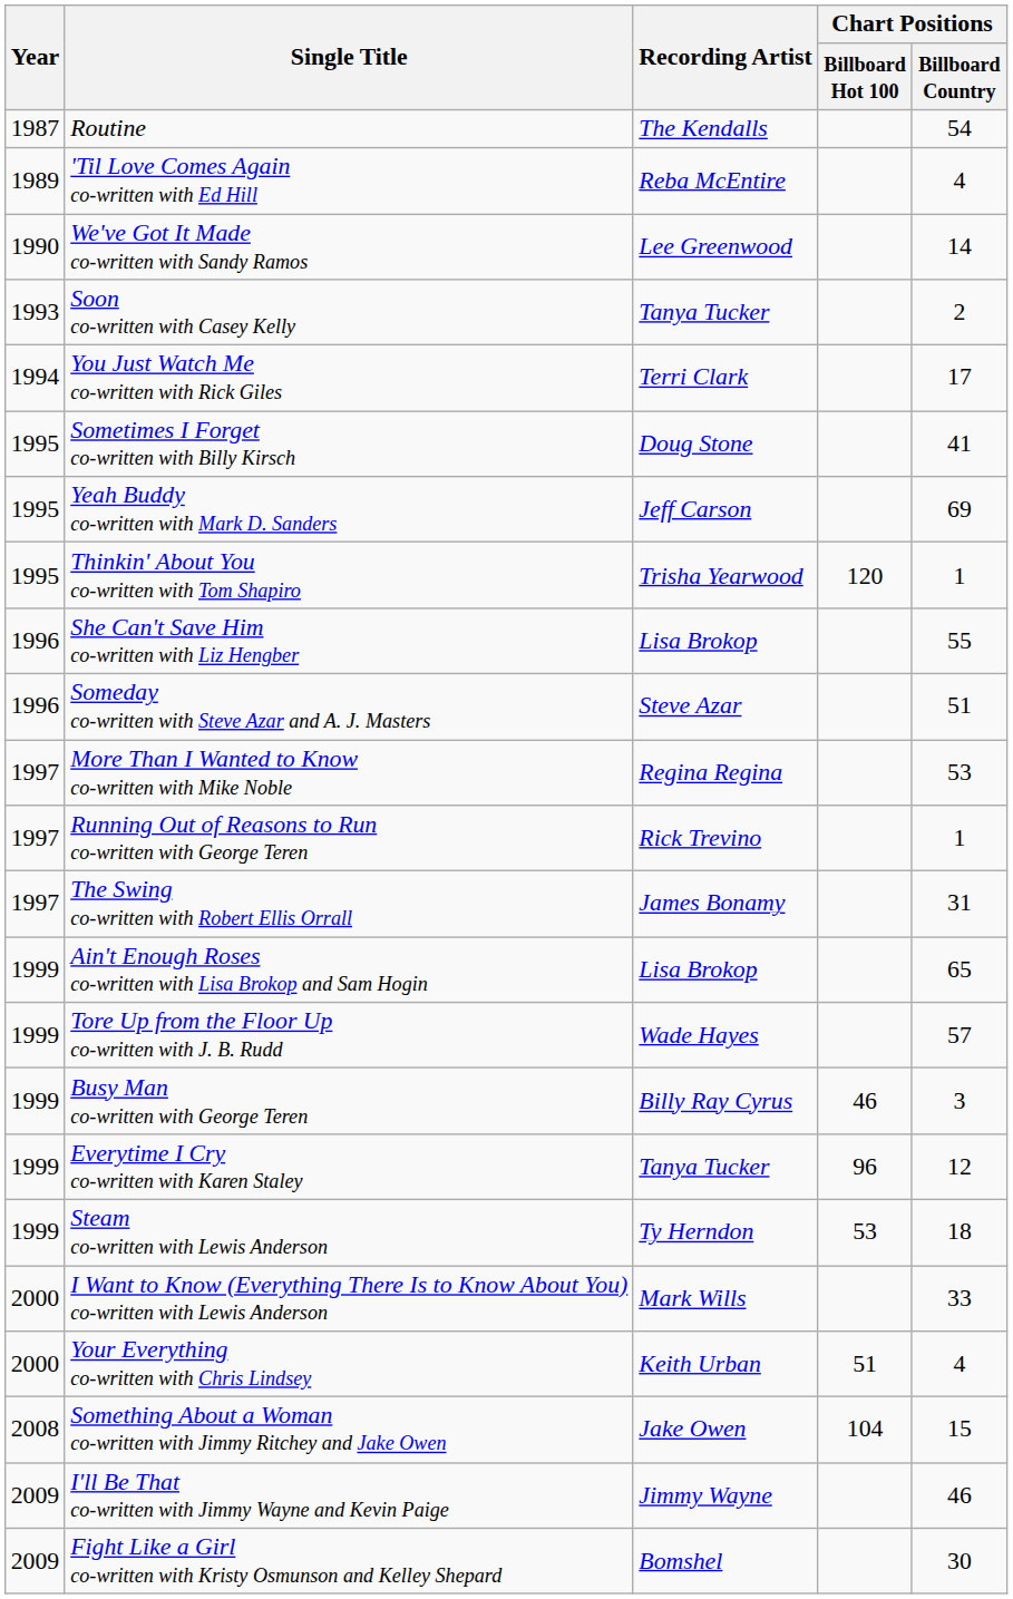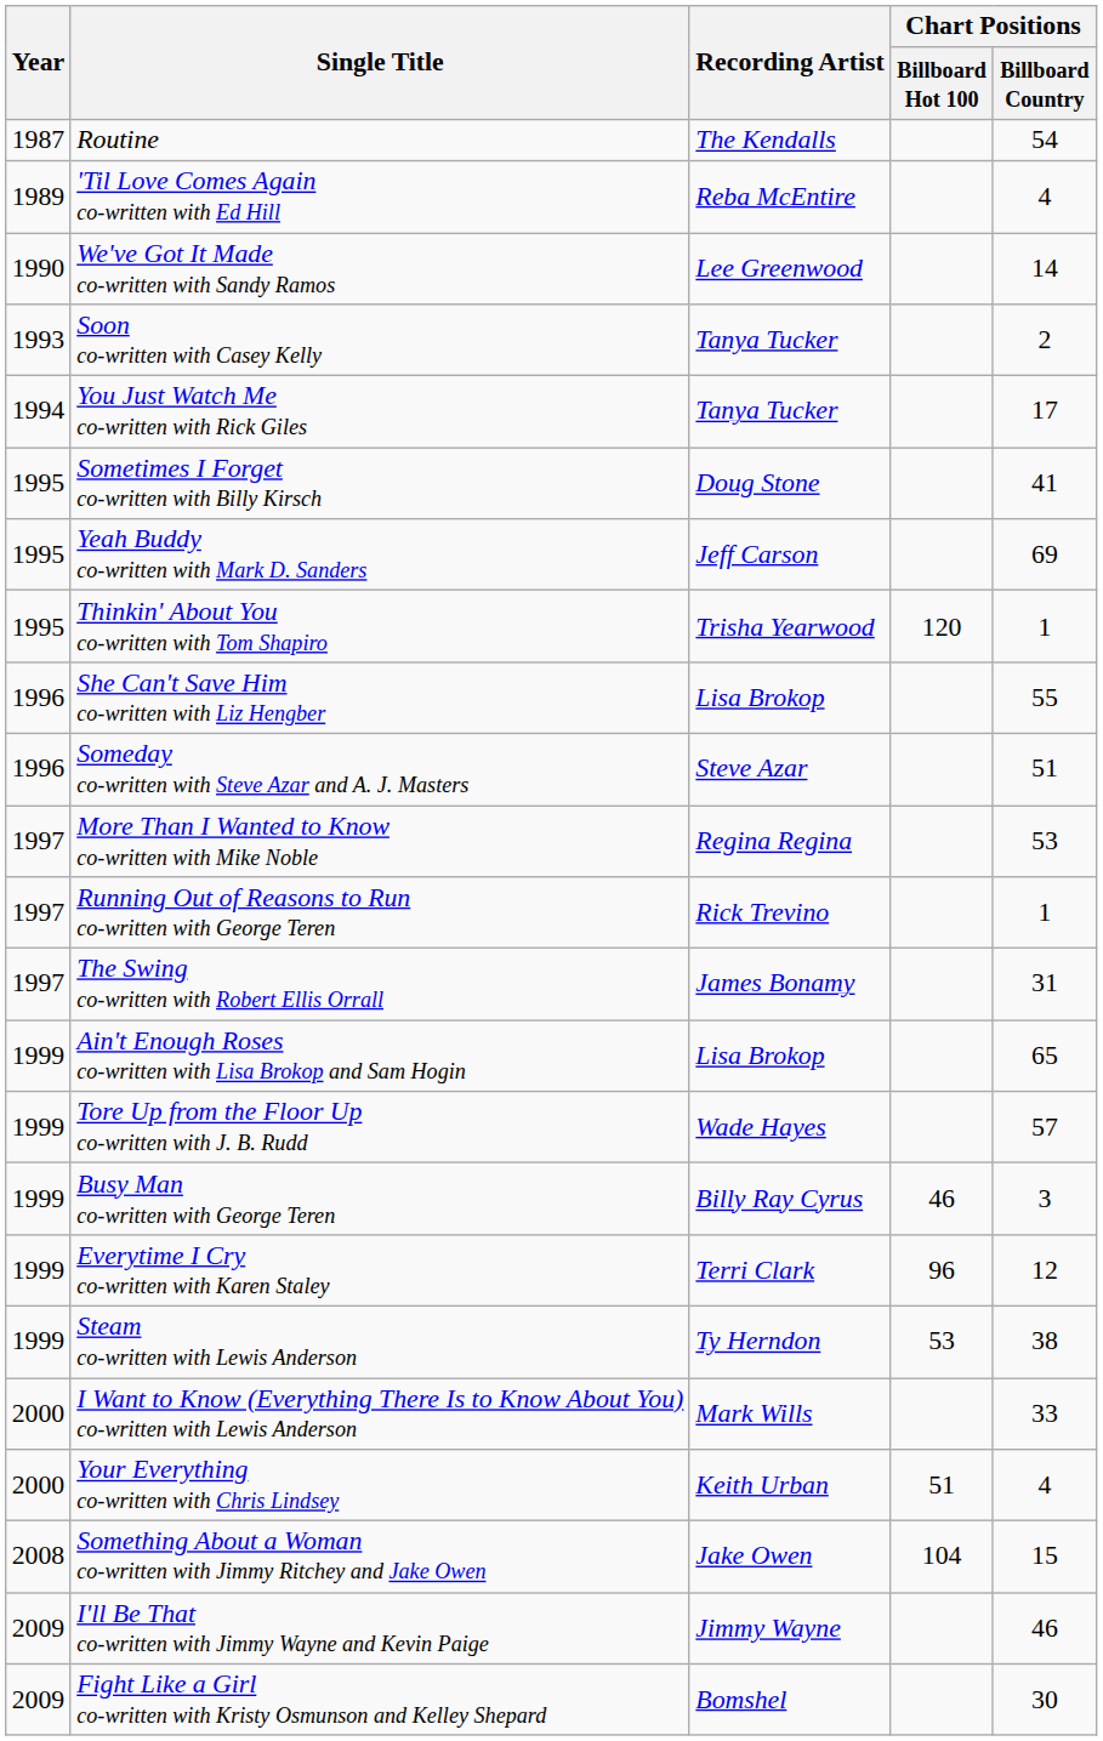 <table class="wikitable">
 <tr>
 <th rowspan="2">Year</th>
 <th rowspan="2">Single Title</th>
 <th rowspan="2">Recording Artist</th>
 <th colspan="6">Chart Positions</th>
 </tr>
 <tr>
 <th width="55"><small>Billboard Hot 100</small></th>
 <th width="55"><small>Billboard Country</small></th>
 </tr>
 <tr>
 <td>1987</td>
 <td><em>Routine</em> <br> <small></small></td>
 <td><em><a href='#'>The Kendalls</a></em></td>
 <td></td>
 <td align="center">54</td>
 </tr>
 <tr>
 <td>1989</td>
 <td><em><a href='#'>'Til Love Comes Again</a></em> <br> <small><em>co-written with <a href='#'>Ed Hill</a></em></small></td>
 <td><em><a href='#'>Reba McEntire</a></em></td>
 <td></td>
 <td align="center">4</td>
 </tr>
 <tr>
 <td>1990</td>
 <td><em><a href='#'>We've Got It Made</a></em> <br> <small><em>co-written with Sandy Ramos</em></small></td>
 <td><em><a href='#'>Lee Greenwood</a></em></td>
 <td></td>
 <td align="center">14</td>
 </tr>
 <tr>
 <td>1993</td>
 <td><em><a href='#'>Soon</a></em> <br> <small><em>co-written with Casey Kelly</em></small></td>
 <td><em><a href='#'>Tanya Tucker</a></em></td>
 <td></td>
 <td align="center">2</td>
 </tr>
 <tr>
 <td>1994</td>
 <td><em><a href='#'>You Just Watch Me</a></em> <br> <small><em>co-written with Rick Giles</em></small></td>
-<td><em><a href='#'>Terri Clark</a></em></td>
+<td><em><a href='#'>Tanya Tucker</a></em></td>
 <td></td>
 <td align="center">17</td>
 </tr>
 <tr>
 <td>1995</td>
 <td><em><a href='#'>Sometimes I Forget</a></em> <br> <small><em>co-written with Billy Kirsch</em></small></td>
 <td><em><a href='#'>Doug Stone</a></em></td>
 <td></td>
 <td align="center">41</td>
 </tr>
 <tr>
 <td>1995</td>
 <td><em><a href='#'>Yeah Buddy</a></em>  <br> <small><em>co-written with <a href='#'>Mark D. Sanders</a></em></small></td>
 <td><em><a href='#'>Jeff Carson</a></em></td>
 <td></td>
 <td align="center">69</td>
 </tr>
 <tr>
 <td>1995</td>
 <td><em><a href='#'>Thinkin' About You</a></em>  <br> <small><em>co-written with <a href='#'>Tom Shapiro</a></em></small></td>
 <td><em><a href='#'>Trisha Yearwood</a></em></td>
 <td align="center">120</td>
 <td align="center">1</td>
 </tr>
 <tr>
 <td>1996</td>
 <td><em><a href='#'>She Can't Save Him</a></em> <br> <small><em>co-written with <a href='#'>Liz Hengber</a></em></small></td>
 <td><em><a href='#'>Lisa Brokop</a></em></td>
 <td></td>
 <td align="center">55</td>
 </tr>
 <tr>
 <td>1996</td>
 <td><em><a href='#'>Someday</a></em> <br> <small><em>co-written with <a href='#'>Steve Azar</a> and A. J. Masters</em></small></td>
 <td><em><a href='#'>Steve Azar</a></em></td>
 <td></td>
 <td align="center">51</td>
 </tr>
 <tr>
 <td>1997</td>
 <td><em><a href='#'>More Than I Wanted to Know</a></em> <br> <small><em>co-written with Mike Noble</em></small></td>
 <td><em><a href='#'>Regina Regina</a></em></td>
 <td></td>
 <td align="center">53</td>
 </tr>
 <tr>
 <td>1997</td>
 <td><em><a href='#'>Running Out of Reasons to Run</a></em> <br> <small><em>co-written with George Teren</em></small></td>
 <td><em><a href='#'>Rick Trevino</a></em></td>
 <td></td>
 <td align="center">1</td>
 </tr>
 <tr>
 <td>1997</td>
 <td><em><a href='#'>The Swing</a></em> <br> <small><em>co-written with <a href='#'>Robert Ellis Orrall</a></em></small></td>
 <td><em><a href='#'>James Bonamy</a></em></td>
 <td></td>
 <td align="center">31</td>
 </tr>
 <tr>
 <td>1999</td>
 <td><em><a href='#'>Ain't Enough Roses</a></em> <br> <small><em>co-written with <a href='#'>Lisa Brokop</a> and Sam Hogin</em></small></td>
 <td><em><a href='#'>Lisa Brokop</a></em></td>
 <td></td>
 <td align="center">65</td>
 </tr>
 <tr>
 <td>1999</td>
 <td><em><a href='#'>Tore Up from the Floor Up</a></em> <br> <small><em>co-written with J. B. Rudd</em></small></td>
 <td><em><a href='#'>Wade Hayes</a></em></td>
 <td></td>
 <td align="center">57</td>
 </tr>
 <tr>
 <td>1999</td>
 <td><em><a href='#'>Busy Man</a></em> <br> <small><em>co-written with George Teren</em></small></td>
 <td><em><a href='#'>Billy Ray Cyrus</a></em></td>
 <td align="center">46</td>
 <td align="center">3</td>
 </tr>
 <tr>
 <td>1999</td>
 <td><em><a href='#'>Everytime I Cry</a></em> <br> <small><em>co-written with Karen Staley</em></small></td>
-<td><em><a href='#'>Tanya Tucker</a></em></td>
+<td><em><a href='#'>Terri Clark</a></em></td>
 <td align="center">96</td>
 <td align="center">12</td>
 </tr>
 <tr>
 <td>1999</td>
 <td><em><a href='#'>Steam</a></em>  <br> <small><em>co-written with Lewis Anderson</em></small></td>
 <td><em><a href='#'>Ty Herndon</a></em></td>
 <td align="center">53</td>
-<td align="center">18</td>
+<td align="center">38</td>
 </tr>
 <tr>
 <td>2000</td>
 <td><em><a href='#'>I Want to Know (Everything There Is to Know About You)</a></em>  <br> <small><em>co-written with Lewis Anderson</em></small></td>
 <td><em><a href='#'>Mark Wills</a></em></td>
 <td align="center"></td>
 <td align="center">33</td>
 </tr>
 <tr>
 <td>2000</td>
 <td><em><a href='#'>Your Everything</a></em> <br> <small><em>co-written with <a href='#'>Chris Lindsey</a></em></small></td>
 <td><em><a href='#'>Keith Urban</a></em></td>
 <td align="center">51</td>
 <td align="center">4</td>
 </tr>
 <tr>
 <td>2008</td>
 <td><em><a href='#'>Something About a Woman</a></em> <br> <small><em>co-written with Jimmy Ritchey and <a href='#'>Jake Owen</a></em></small></td>
 <td><em><a href='#'>Jake Owen</a></em></td>
 <td align="center">104</td>
 <td align="center">15</td>
 </tr>
 <tr>
 <td>2009</td>
 <td><em><a href='#'>I'll Be That</a></em> <br> <small><em>co-written with Jimmy Wayne and Kevin Paige</em></small></td>
 <td><em><a href='#'>Jimmy Wayne</a></em></td>
 <td></td>
 <td align="center">46</td>
 </tr>
 <tr>
 <td>2009</td>
 <td><em><a href='#'>Fight Like a Girl</a></em> <br> <small><em>co-written with Kristy Osmunson and Kelley Shepard</em></small></td>
 <td><em><a href='#'>Bomshel</a></em></td>
 <td></td>
 <td align="center">30</td>
 </tr>
 </table>
